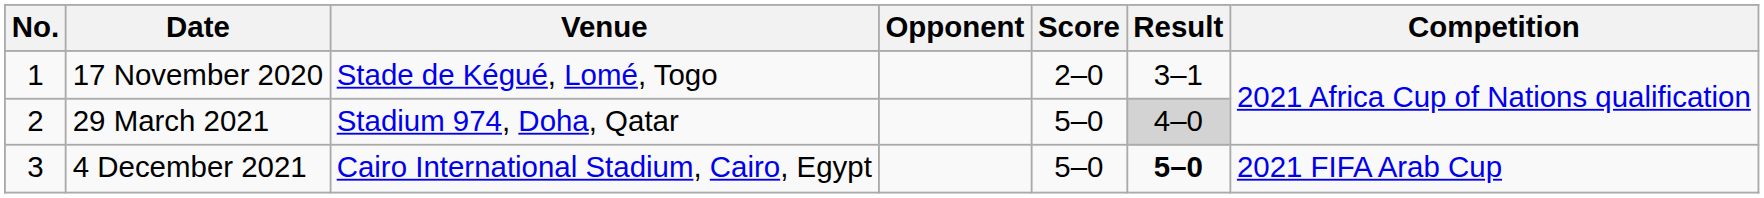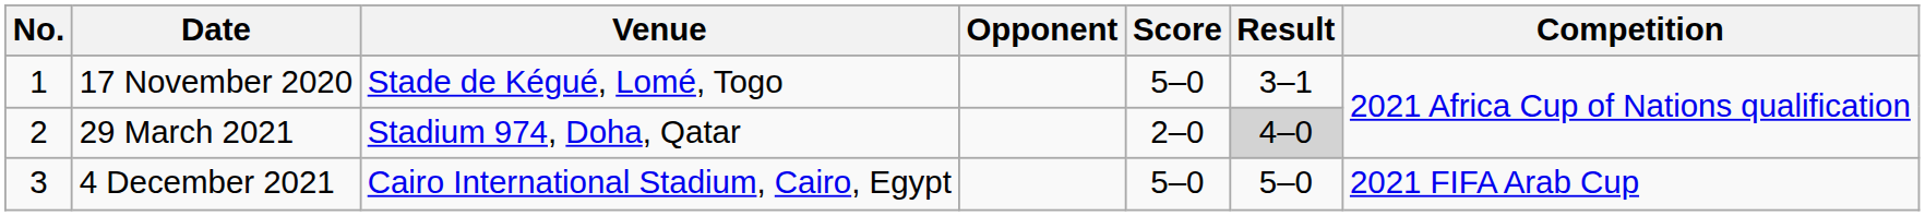 <table class="wikitable sortable">
 <tr>
 <th scope="col">No.</th>
 <th scope="col">Date</th>
 <th scope="col">Venue</th>
 <th scope="col">Opponent</th>
 <th scope="col">Score</th>
 <th scope="col">Result</th>
 <th scope="col">Competition</th>
 </tr>
 <tr>
 <td align="center">1</td>
 <td>17 November 2020</td>
 <td><a href='#'>Stade de Kégué</a>, <a href='#'>Lomé</a>, Togo</td>
 <td></td>
-<td align="center">2–0</td>
+<td align="center">5–0</td>
 <td align="center">3–1</td>
 <td rowspan=2><a href='#'>2021 Africa Cup of Nations qualification</a></td>
 </tr>
 <tr>
 <td align="center">2</td>
 <td>29 March 2021</td>
 <td><a href='#'>Stadium 974</a>, <a href='#'>Doha</a>, Qatar</td>
 <td></td>
-<td align="center">5–0</td>
+<td align="center">2–0</td>
 <td align="center" style="background: lightgrey;">4–0</td>
 </tr>
 <tr>
 <td align="center">3</td>
 <td>4 December 2021</td>
 <td><a href='#'>Cairo International Stadium</a>, <a href='#'>Cairo</a>, Egypt</td>
 <td></td>
 <td align="center">5–0</td>
-<td align="center"><strong>5–0</strong></td>
+<td align="center">5–0</td>
 <td><a href='#'>2021 FIFA Arab Cup</a></td>
 </tr>
 </table>
